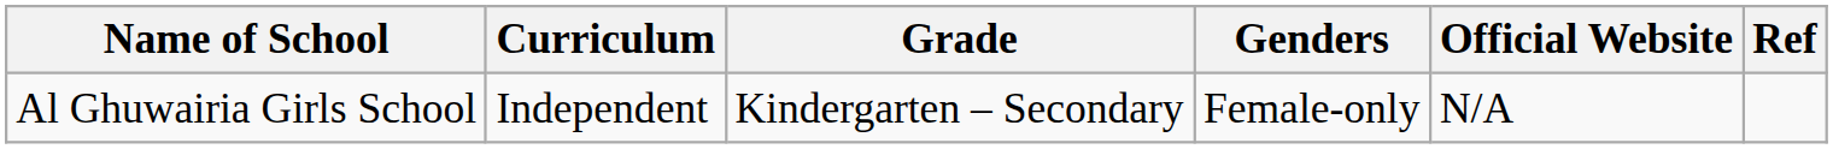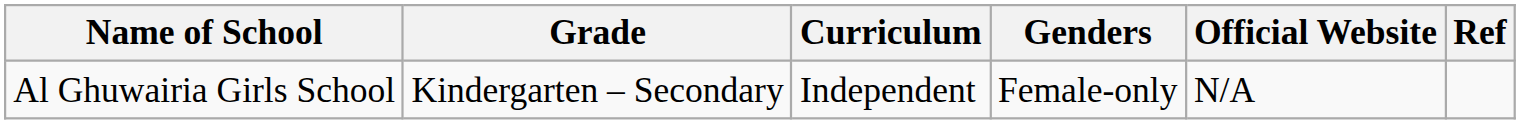 <table class="wikitable">
 <tr>
 <th>Name of School</th>
+<th>Grade</th>
 <th>Curriculum</th>
-<th>Grade</th>
 <th>Genders</th>
 <th>Official Website</th>
 <th>Ref</th>
 </tr>
 <tr>
 <td>Al Ghuwairia Girls School</td>
+<td>Kindergarten – Secondary</td>
 <td>Independent</td>
-<td>Kindergarten – Secondary</td>
 <td>Female-only</td>
 <td>N/A</td>
 <td></td>
 </tr>
 </table>
